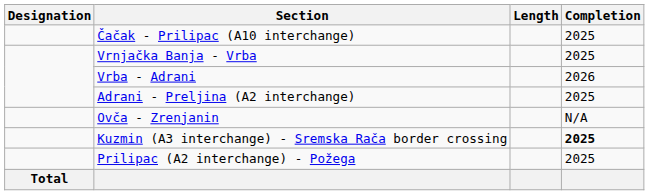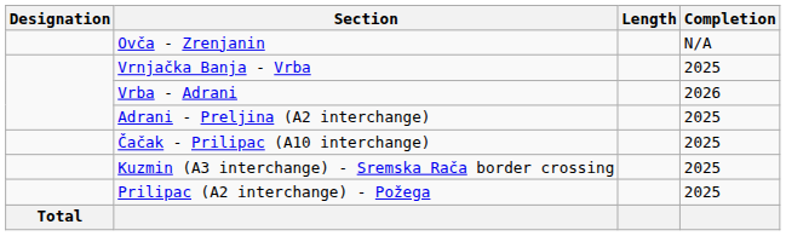 <table class="wikitable" style="margin:auto;">
 <tr>
 <th>Designation</th>
 <th>Section</th>
 <th>Length</th>
 <th>Completion</th>
 </tr>
 <tr>
 <td></td>
-<td><a href='#'>Čačak</a> - <a href='#'>Prilipac</a> (A10 interchange)</td>
+<td><a href='#'>Ovča</a> - <a href='#'>Zrenjanin</a></td>
 <td></td>
-<td>2025</td>
+<td>N/A</td>
 </tr>
 <tr>
 <td rowspan="3"></td>
 <td><a href='#'>Vrnjačka Banja</a> - <a href='#'>Vrba</a></td>
 <td></td>
 <td>2025</td>
 </tr>
 <tr>
 <td><a href='#'>Vrba</a> - <a href='#'>Adrani</a></td>
 <td></td>
 <td>2026</td>
 </tr>
 <tr>
 <td><a href='#'>Adrani</a> - <a href='#'>Preljina</a> (A2 interchange)</td>
 <td></td>
 <td>2025</td>
 </tr>
 <tr>
 <td></td>
-<td><a href='#'>Ovča</a> - <a href='#'>Zrenjanin</a></td>
+<td><a href='#'>Čačak</a> - <a href='#'>Prilipac</a> (A10 interchange)</td>
 <td></td>
-<td>N/A</td>
+<td>2025</td>
 </tr>
 <tr>
 <td></td>
 <td><a href='#'>Kuzmin</a> (A3 interchange) - <a href='#'>Sremska Rača</a> border crossing</td>
 <td></td>
-<td><strong>2025</strong></td>
+<td>2025</td>
 </tr>
 <tr>
 <td></td>
 <td><a href='#'>Prilipac</a> (A2 interchange) - <a href='#'>Požega</a></td>
 <td></td>
 <td>2025</td>
 </tr>
 <tr>
 <th><strong>Total</strong></th>
 <th></th>
 <th><strong></strong></th>
 <th></th>
 </tr>
 </table>
